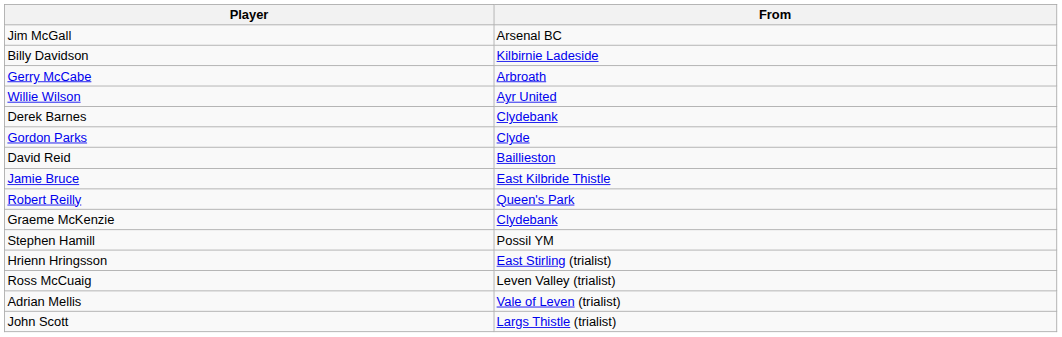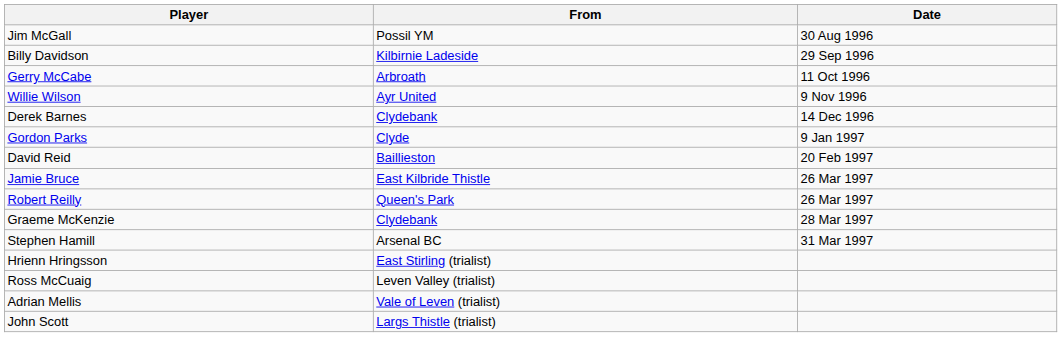 <table class="wikitable" style="text-align:center; font-size:95%;width:98%; text-align:left">
 <tr>
 <th>Player</th>
 <th>From</th>
+<th>Date</th>
 </tr>
 <tr>
 <td> Jim McGall</td>
-<td> Arsenal BC</td>
+<td> Possil YM</td>
+<td>30 Aug 1996</td>
 </tr>
 <tr>
 <td> Billy Davidson</td>
 <td> <a href='#'>Kilbirnie Ladeside</a></td>
+<td>29 Sep 1996</td>
 </tr>
 <tr>
 <td> <a href='#'>Gerry McCabe</a></td>
 <td> <a href='#'>Arbroath</a></td>
+<td>11 Oct 1996</td>
 </tr>
 <tr>
 <td> <a href='#'>Willie Wilson</a></td>
 <td> <a href='#'>Ayr United</a></td>
+<td>9 Nov 1996</td>
 </tr>
 <tr>
 <td> Derek Barnes</td>
 <td> <a href='#'>Clydebank</a></td>
+<td>14 Dec 1996</td>
 </tr>
 <tr>
 <td> <a href='#'>Gordon Parks</a></td>
 <td> <a href='#'>Clyde</a></td>
+<td>9 Jan 1997</td>
 </tr>
 <tr>
 <td> David Reid</td>
 <td> <a href='#'>Baillieston</a></td>
+<td>20 Feb 1997</td>
 </tr>
 <tr>
 <td> <a href='#'>Jamie Bruce</a></td>
 <td> <a href='#'>East Kilbride Thistle</a></td>
+<td>26 Mar 1997</td>
 </tr>
 <tr>
 <td> <a href='#'>Robert Reilly</a></td>
 <td> <a href='#'>Queen's Park</a></td>
+<td>26 Mar 1997</td>
 </tr>
 <tr>
 <td> Graeme McKenzie</td>
 <td> <a href='#'>Clydebank</a></td>
+<td>28 Mar 1997</td>
 </tr>
 <tr>
 <td> Stephen Hamill</td>
-<td> Possil YM</td>
+<td> Arsenal BC</td>
+<td>31 Mar 1997</td>
 </tr>
 <tr>
 <td> Hrienn Hringsson</td>
 <td> <a href='#'>East Stirling</a> (trialist)</td>
+<td></td>
 </tr>
 <tr>
 <td> Ross McCuaig</td>
 <td> Leven Valley (trialist)</td>
+<td></td>
 </tr>
 <tr>
 <td> Adrian Mellis</td>
 <td> <a href='#'>Vale of Leven</a> (trialist)</td>
+<td></td>
 </tr>
 <tr>
 <td> John Scott</td>
 <td> <a href='#'>Largs Thistle</a> (trialist)</td>
+<td></td>
 </tr>
 </table>
